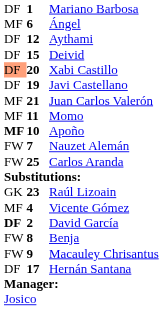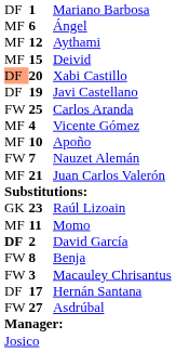 <table style="font-size: 90%" cellspacing="0" cellpadding="0">
 <tr>
 <th width="25"></th>
 <th width="25"></th>
 </tr>
 <tr>
 <td>DF</td>
 <td><strong>1</strong></td>
 <td> <a href='#'>Mariano Barbosa</a></td>
 </tr>
 <tr>
 <td>MF</td>
 <td><strong>6</strong></td>
 <td> <a href='#'>Ángel</a></td>
 </tr>
 <tr>
-<td>DF</td>
+<td>MF</td>
 <td><strong>12</strong></td>
 <td> <a href='#'>Aythami</a></td>
 </tr>
 <tr>
-<td>DF</td>
+<td>MF</td>
 <td><strong>15</strong></td>
 <td> <a href='#'>Deivid</a></td>
 </tr>
 <tr>
 <td style="background: lightsalmon;">DF</td>
 <td><strong>20</strong></td>
 <td> <a href='#'>Xabi Castillo</a></td>
 <td></td>
 </tr>
 <tr>
 <td>DF</td>
 <td><strong>19</strong></td>
 <td> <a href='#'>Javi Castellano</a></td>
 </tr>
 <tr>
-<td>MF</td>
-<td><strong>21</strong></td>
-<td> <a href='#'>Juan Carlos Valerón</a></td>
+<td>FW</td>
+<td><strong>25</strong></td>
+<td> <a href='#'>Carlos Aranda</a></td>
 <td></td>
 <td></td>
 </tr>
 <tr>
 <td>MF</td>
-<td><strong>11</strong></td>
-<td> <a href='#'>Momo</a></td>
+<td><strong>4</strong></td>
+<td> <a href='#'>Vicente Gómez</a></td>
 <td></td>
 <td></td>
 </tr>
 <tr>
-<td><strong>MF</strong></td>
+<td>MF</td>
 <td><strong>10</strong></td>
 <td> <a href='#'>Apoño</a></td>
 </tr>
 <tr>
 <td>FW</td>
 <td><strong>7</strong></td>
 <td> <a href='#'>Nauzet Alemán</a></td>
 <td></td>
 </tr>
 <tr>
-<td>FW</td>
-<td><strong>25</strong></td>
-<td> <a href='#'>Carlos Aranda</a></td>
+<td>MF</td>
+<td><strong>21</strong></td>
+<td> <a href='#'>Juan Carlos Valerón</a></td>
 <td></td>
 <td></td>
 </tr>
 <tr>
 <td colspan=3><strong>Substitutions:</strong></td>
 </tr>
 <tr>
 <td>GK</td>
 <td><strong>23</strong></td>
 <td> <a href='#'>Raúl Lizoain</a></td>
 </tr>
 <tr>
 <td>MF</td>
-<td><strong>4</strong></td>
-<td> <a href='#'>Vicente Gómez</a></td>
+<td><strong>11</strong></td>
+<td> <a href='#'>Momo</a></td>
 <td></td>
 <td></td>
 </tr>
 <tr>
 <td><strong>DF</strong></td>
 <td><strong>2</strong></td>
 <td> <a href='#'>David García</a></td>
 </tr>
 <tr>
 <td>FW</td>
 <td><strong>8</strong></td>
 <td> <a href='#'>Benja</a></td>
 </tr>
 <tr>
 <td>FW</td>
-<td><strong>9</strong></td>
+<td><strong>3</strong></td>
 <td> <a href='#'>Macauley Chrisantus</a></td>
 <td></td>
 <td></td>
 </tr>
 <tr>
 <td>DF</td>
 <td><strong>17</strong></td>
 <td> <a href='#'>Hernán Santana</a></td>
 </tr>
 <tr>
+<td>FW</td>
+<td><strong>27</strong></td>
+<td> <a href='#'>Asdrúbal</a></td>
+<td></td>
+<td></td>
+</tr>
+<tr>
 <td colspan=3><strong>Manager:</strong></td>
 </tr>
 <tr>
 <td colspan=3> <a href='#'>Josico</a></td>
 </tr>
 </table>
